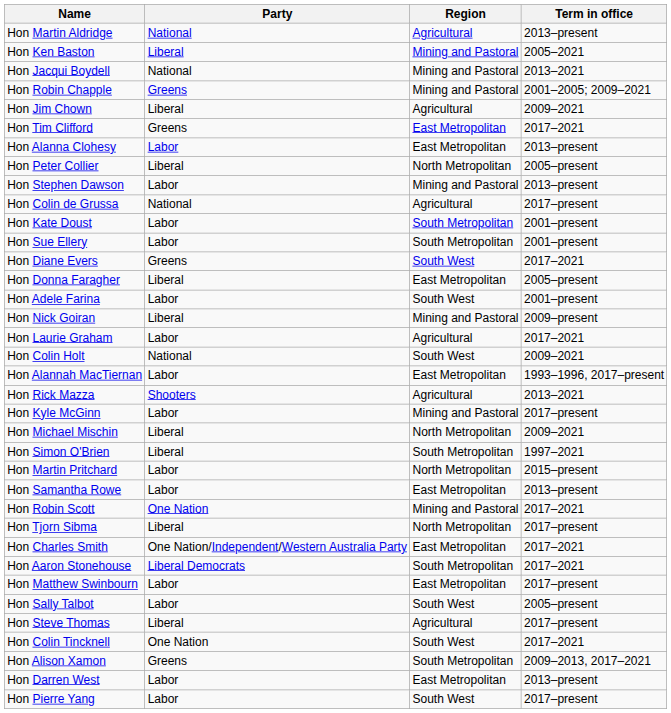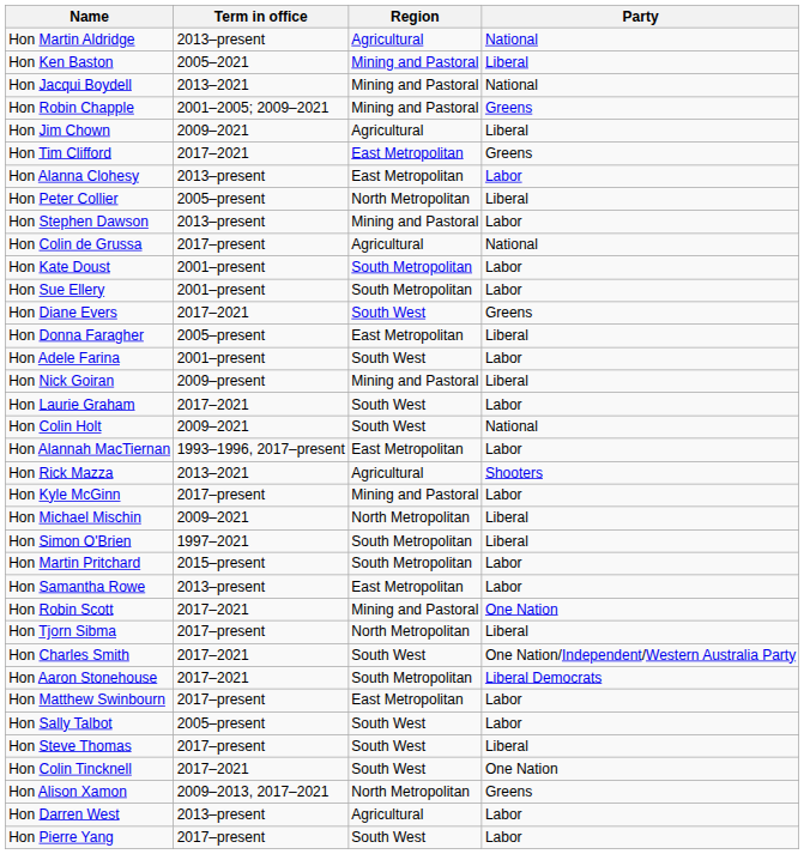 <table class="wikitable sortable">
 <tr>
 <th>Name</th>
+<th>Term in office</th>
+<th>Region</th>
 <th>Party</th>
-<th>Region</th>
-<th>Term in office</th>
 </tr>
 <tr>
 <td>Hon <a href='#'>Martin Aldridge</a></td>
+<td>2013–present</td>
+<td><a href='#'>Agricultural</a></td>
 <td><a href='#'>National</a></td>
-<td><a href='#'>Agricultural</a></td>
-<td>2013–present</td>
 </tr>
 <tr>
 <td>Hon <a href='#'>Ken Baston</a></td>
+<td>2005–2021</td>
+<td><a href='#'>Mining and Pastoral</a></td>
 <td><a href='#'>Liberal</a></td>
-<td><a href='#'>Mining and Pastoral</a></td>
-<td>2005–2021</td>
 </tr>
 <tr>
 <td>Hon <a href='#'>Jacqui Boydell</a></td>
+<td>2013–2021</td>
+<td>Mining and Pastoral</td>
 <td>National</td>
-<td>Mining and Pastoral</td>
-<td>2013–2021</td>
 </tr>
 <tr>
 <td>Hon <a href='#'>Robin Chapple</a></td>
+<td>2001–2005; 2009–2021</td>
+<td>Mining and Pastoral</td>
 <td><a href='#'>Greens</a></td>
-<td>Mining and Pastoral</td>
-<td>2001–2005; 2009–2021</td>
 </tr>
 <tr>
 <td>Hon <a href='#'>Jim Chown</a></td>
+<td>2009–2021</td>
+<td>Agricultural</td>
 <td>Liberal</td>
-<td>Agricultural</td>
-<td>2009–2021</td>
 </tr>
 <tr>
 <td>Hon <a href='#'>Tim Clifford</a></td>
+<td>2017–2021</td>
+<td><a href='#'>East Metropolitan</a></td>
 <td>Greens</td>
-<td><a href='#'>East Metropolitan</a></td>
-<td>2017–2021</td>
 </tr>
 <tr>
 <td>Hon <a href='#'>Alanna Clohesy</a></td>
+<td>2013–present</td>
+<td>East Metropolitan</td>
 <td><a href='#'>Labor</a></td>
-<td>East Metropolitan</td>
-<td>2013–present</td>
 </tr>
 <tr>
 <td>Hon <a href='#'>Peter Collier</a></td>
+<td>2005–present</td>
+<td>North Metropolitan</td>
 <td>Liberal</td>
-<td>North Metropolitan</td>
-<td>2005–present</td>
 </tr>
 <tr>
 <td>Hon <a href='#'>Stephen Dawson</a></td>
+<td>2013–present</td>
+<td>Mining and Pastoral</td>
 <td>Labor</td>
-<td>Mining and Pastoral</td>
-<td>2013–present</td>
 </tr>
 <tr>
 <td>Hon <a href='#'>Colin de Grussa</a></td>
+<td>2017–present</td>
+<td>Agricultural</td>
 <td>National</td>
-<td>Agricultural</td>
-<td>2017–present</td>
 </tr>
 <tr>
 <td>Hon <a href='#'>Kate Doust</a></td>
+<td>2001–present</td>
+<td><a href='#'>South Metropolitan</a></td>
 <td>Labor</td>
-<td><a href='#'>South Metropolitan</a></td>
-<td>2001–present</td>
 </tr>
 <tr>
 <td>Hon <a href='#'>Sue Ellery</a></td>
+<td>2001–present</td>
+<td>South Metropolitan</td>
 <td>Labor</td>
-<td>South Metropolitan</td>
-<td>2001–present</td>
 </tr>
 <tr>
 <td>Hon <a href='#'>Diane Evers</a></td>
+<td>2017–2021</td>
+<td><a href='#'>South West</a></td>
 <td>Greens</td>
-<td><a href='#'>South West</a></td>
-<td>2017–2021</td>
 </tr>
 <tr>
 <td>Hon <a href='#'>Donna Faragher</a></td>
+<td>2005–present</td>
+<td>East Metropolitan</td>
 <td>Liberal</td>
-<td>East Metropolitan</td>
-<td>2005–present</td>
 </tr>
 <tr>
 <td>Hon <a href='#'>Adele Farina</a></td>
+<td>2001–present</td>
+<td>South West</td>
 <td>Labor</td>
-<td>South West</td>
-<td>2001–present</td>
 </tr>
 <tr>
 <td>Hon <a href='#'>Nick Goiran</a></td>
+<td>2009–present</td>
+<td>Mining and Pastoral</td>
 <td>Liberal</td>
-<td>Mining and Pastoral</td>
-<td>2009–present</td>
 </tr>
 <tr>
 <td>Hon <a href='#'>Laurie Graham</a></td>
+<td>2017–2021</td>
+<td>South West</td>
 <td>Labor</td>
-<td>Agricultural</td>
-<td>2017–2021</td>
 </tr>
 <tr>
 <td>Hon <a href='#'>Colin Holt</a></td>
+<td>2009–2021</td>
+<td>South West</td>
 <td>National</td>
-<td>South West</td>
-<td>2009–2021</td>
 </tr>
 <tr>
 <td>Hon <a href='#'>Alannah MacTiernan</a></td>
+<td>1993–1996, 2017–present</td>
+<td>East Metropolitan</td>
 <td>Labor</td>
-<td>East Metropolitan</td>
-<td>1993–1996, 2017–present</td>
 </tr>
 <tr>
 <td>Hon <a href='#'>Rick Mazza</a></td>
+<td>2013–2021</td>
+<td>Agricultural</td>
 <td><a href='#'>Shooters</a></td>
-<td>Agricultural</td>
-<td>2013–2021</td>
 </tr>
 <tr>
 <td>Hon <a href='#'>Kyle McGinn</a></td>
+<td>2017–present</td>
+<td>Mining and Pastoral</td>
 <td>Labor</td>
-<td>Mining and Pastoral</td>
-<td>2017–present</td>
 </tr>
 <tr>
 <td>Hon <a href='#'>Michael Mischin</a></td>
+<td>2009–2021</td>
+<td>North Metropolitan</td>
 <td>Liberal</td>
-<td>North Metropolitan</td>
-<td>2009–2021</td>
 </tr>
 <tr>
 <td>Hon <a href='#'>Simon O'Brien</a></td>
+<td>1997–2021</td>
+<td>South Metropolitan</td>
 <td>Liberal</td>
-<td>South Metropolitan</td>
-<td>1997–2021</td>
 </tr>
 <tr>
 <td>Hon <a href='#'>Martin Pritchard</a></td>
+<td>2015–present</td>
+<td>South Metropolitan</td>
 <td>Labor</td>
-<td>North Metropolitan</td>
-<td>2015–present</td>
 </tr>
 <tr>
 <td>Hon <a href='#'>Samantha Rowe</a></td>
+<td>2013–present</td>
+<td>East Metropolitan</td>
 <td>Labor</td>
-<td>East Metropolitan</td>
-<td>2013–present</td>
 </tr>
 <tr>
 <td>Hon <a href='#'>Robin Scott</a></td>
+<td>2017–2021</td>
+<td>Mining and Pastoral</td>
 <td><a href='#'>One Nation</a></td>
-<td>Mining and Pastoral</td>
-<td>2017–2021</td>
 </tr>
 <tr>
 <td>Hon <a href='#'>Tjorn Sibma</a></td>
+<td>2017–present</td>
+<td>North Metropolitan</td>
 <td>Liberal</td>
-<td>North Metropolitan</td>
-<td>2017–present</td>
 </tr>
 <tr>
 <td>Hon <a href='#'>Charles Smith</a></td>
+<td>2017–2021</td>
+<td>South West</td>
 <td>One Nation/<a href='#'>Independent</a>/<a href='#'>Western Australia Party</a> </td>
-<td>East Metropolitan</td>
-<td>2017–2021</td>
 </tr>
 <tr>
 <td>Hon <a href='#'>Aaron Stonehouse</a></td>
+<td>2017–2021</td>
+<td>South Metropolitan</td>
 <td><a href='#'>Liberal Democrats</a></td>
-<td>South Metropolitan</td>
-<td>2017–2021</td>
 </tr>
 <tr>
 <td>Hon <a href='#'>Matthew Swinbourn</a></td>
+<td>2017–present</td>
+<td>East Metropolitan</td>
 <td>Labor</td>
-<td>East Metropolitan</td>
-<td>2017–present</td>
 </tr>
 <tr>
 <td>Hon <a href='#'>Sally Talbot</a></td>
+<td>2005–present</td>
+<td>South West</td>
 <td>Labor</td>
-<td>South West</td>
-<td>2005–present</td>
 </tr>
 <tr>
 <td>Hon <a href='#'>Steve Thomas</a></td>
+<td>2017–present</td>
+<td>South West</td>
 <td>Liberal</td>
-<td>Agricultural</td>
-<td>2017–present</td>
 </tr>
 <tr>
 <td>Hon <a href='#'>Colin Tincknell</a></td>
+<td>2017–2021</td>
+<td>South West</td>
 <td>One Nation</td>
-<td>South West</td>
-<td>2017–2021</td>
 </tr>
 <tr>
 <td>Hon <a href='#'>Alison Xamon</a></td>
+<td>2009–2013, 2017–2021</td>
+<td>North Metropolitan</td>
 <td>Greens</td>
-<td>South Metropolitan</td>
-<td>2009–2013, 2017–2021</td>
 </tr>
 <tr>
 <td>Hon <a href='#'>Darren West</a></td>
+<td>2013–present</td>
+<td>Agricultural</td>
 <td>Labor</td>
-<td>East Metropolitan</td>
-<td>2013–present</td>
 </tr>
 <tr>
 <td>Hon <a href='#'>Pierre Yang</a></td>
+<td>2017–present</td>
+<td>South West</td>
 <td>Labor</td>
-<td>South West</td>
-<td>2017–present</td>
 </tr>
 </table>
